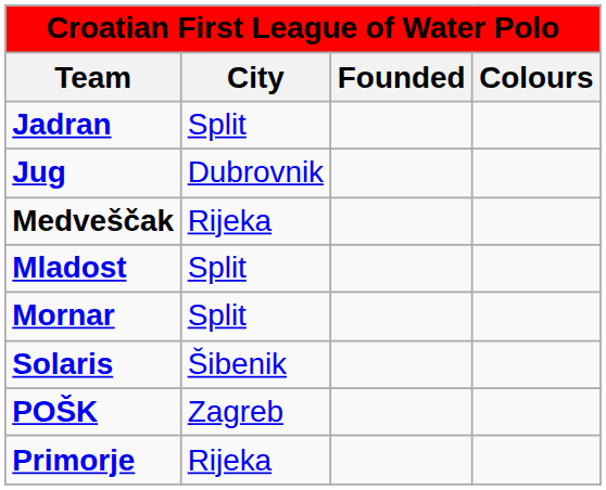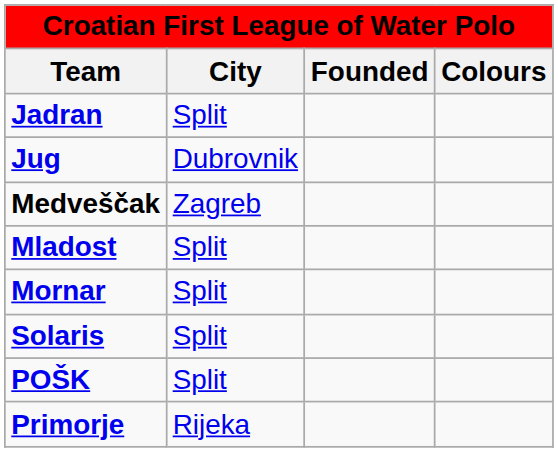 <table class="wikitable sortable">
 <tr>
 <td bgcolor=red align="center" colspan="17"><strong><span>Croatian First League of Water Polo</span></strong></td>
 </tr>
 <tr>
 <th>Team</th>
 <th>City</th>
 <th>Founded</th>
 <th>Colours</th>
 </tr>
 <tr>
 <td><strong><a href='#'>Jadran</a></strong></td>
 <td><a href='#'>Split</a></td>
 <td></td>
 <td> </td>
 </tr>
 <tr>
 <td><strong><a href='#'>Jug</a></strong></td>
 <td><a href='#'>Dubrovnik</a></td>
 <td></td>
 <td> </td>
 </tr>
 <tr>
 <td><strong>Medveščak</strong></td>
-<td><a href='#'>Rijeka</a></td>
+<td><a href='#'>Zagreb</a></td>
 <td></td>
 <td> </td>
 </tr>
 <tr>
 <td><strong><a href='#'>Mladost</a></strong></td>
 <td><a href='#'>Split</a></td>
 <td></td>
 <td> </td>
 </tr>
 <tr>
 <td><strong><a href='#'>Mornar</a> </strong></td>
 <td><a href='#'>Split</a></td>
 <td></td>
 <td> </td>
 </tr>
 <tr>
 <td><strong><a href='#'>Solaris</a></strong></td>
-<td><a href='#'>Šibenik</a></td>
+<td><a href='#'>Split</a></td>
 <td></td>
 <td> </td>
 </tr>
 <tr>
 <td><strong><a href='#'>POŠK</a></strong></td>
-<td><a href='#'>Zagreb</a></td>
+<td><a href='#'>Split</a></td>
 <td></td>
 <td> </td>
 </tr>
 <tr>
 <td><strong><a href='#'>Primorje</a></strong></td>
 <td><a href='#'>Rijeka</a></td>
 <td></td>
 <td> </td>
 </tr>
 </table>
